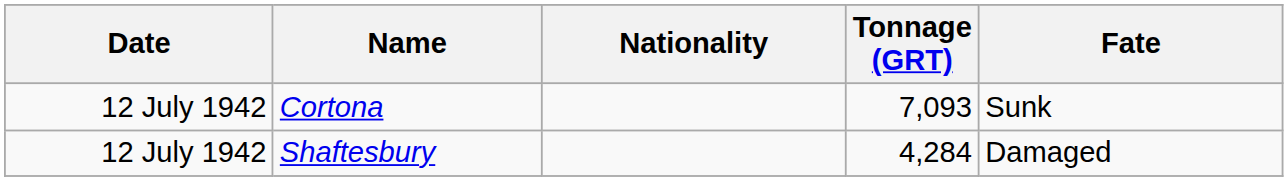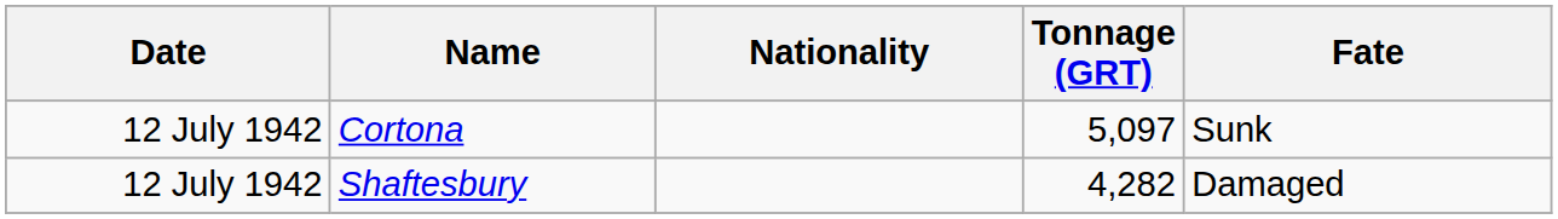 <table class="wikitable sortable">
 <tr>
 <th width="140px">Date</th>
 <th width="140px">Name</th>
 <th width="160px">Nationality</th>
 <th width="25px">Tonnage<br><a href='#'>(GRT)</a></th>
 <th width="160px">Fate</th>
 </tr>
 <tr>
 <td align="right">12 July 1942</td>
 <td align="left"><a href='#'><em>Cortona</em></a></td>
 <td align="left"></td>
-<td align="right">7,093</td>
+<td align="right">5,097</td>
 <td align="left">Sunk</td>
 </tr>
 <tr>
 <td align="right">12 July 1942</td>
 <td align="left"><a href='#'><em>Shaftesbury</em></a></td>
 <td align="left"></td>
-<td align="right">4,284</td>
+<td align="right">4,282</td>
 <td align="left">Damaged</td>
 </tr>
 </table>
